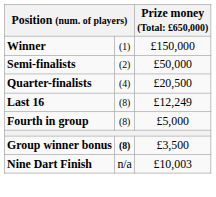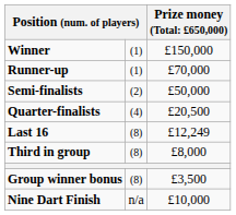 <table class="wikitable">
 <tr>
 <th colspan=2>Position <small>(num. of players)</small></th>
 <th>Prize money<br><small>(Total: £650,000)</small></th>
 </tr>
 <tr>
 <td><strong>Winner</strong></td>
 <td style="text-align:center"><small>(1)</small></td>
 <td style="text-align:center">£150,000</td>
+</tr>
+<tr>
+<td><strong>Runner-up</strong></td>
+<td style="text-align:center"><small>(1)</small></td>
+<td style="text-align:center">£70,000</td>
 </tr>
 <tr>
 <td><strong>Semi-finalists</strong></td>
 <td style="text-align:center"><small>(2)</small></td>
 <td style="text-align:center">£50,000</td>
 </tr>
 <tr>
 <td><strong>Quarter-finalists</strong></td>
 <td style="text-align:center"><small>(4)</small></td>
 <td style="text-align:center">£20,500</td>
 </tr>
 <tr>
 <td><strong>Last 16</strong></td>
 <td style="text-align:center"><small>(8)</small></td>
 <td style="text-align:center">£12,249</td>
 </tr>
 <tr>
-<td><strong>Fourth in group</strong></td>
+<td><strong>Third in group</strong></td>
 <td style="text-align:center"><small>(8)</small></td>
-<td style="text-align:center">£5,000</td>
+<td style="text-align:center">£8,000</td>
 </tr>
 <tr>
 <th colspan=3></th>
 </tr>
 <tr>
 <td><strong>Group winner bonus</strong></td>
-<td style="text-align:center"><strong><small>(8)</small></strong></td>
+<td style="text-align:center"><small>(8)</small></td>
 <td style="text-align:center">£3,500</td>
 </tr>
 <tr>
 <td><strong>Nine Dart Finish</strong></td>
 <td>n/a</td>
-<td style="text-align:center">£10,003</td>
+<td style="text-align:center">£10,000</td>
 </tr>
 </table>
